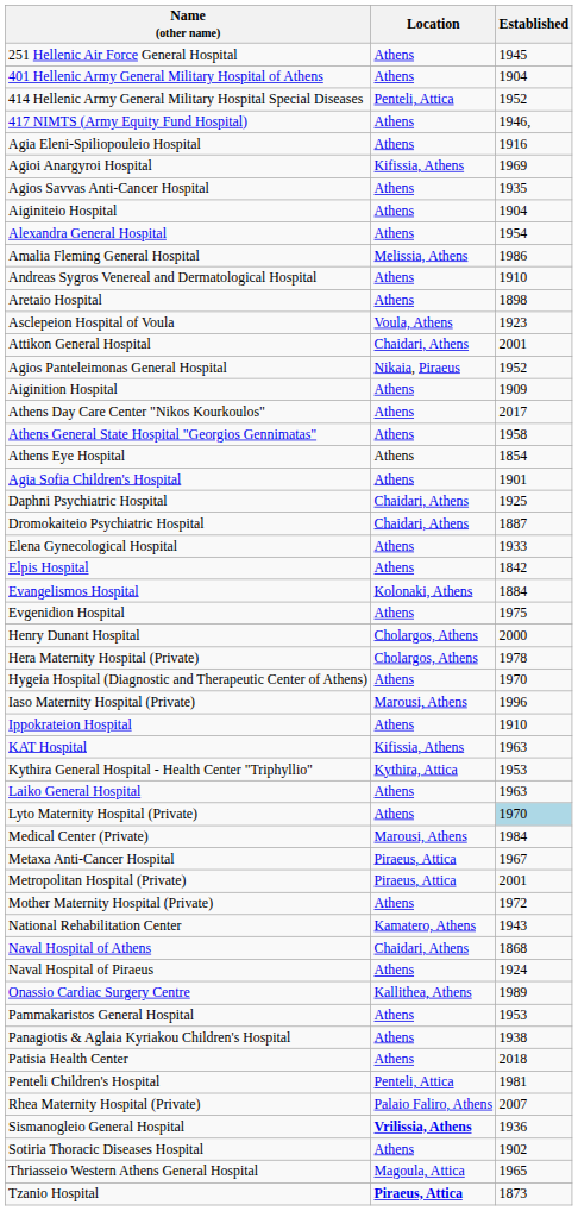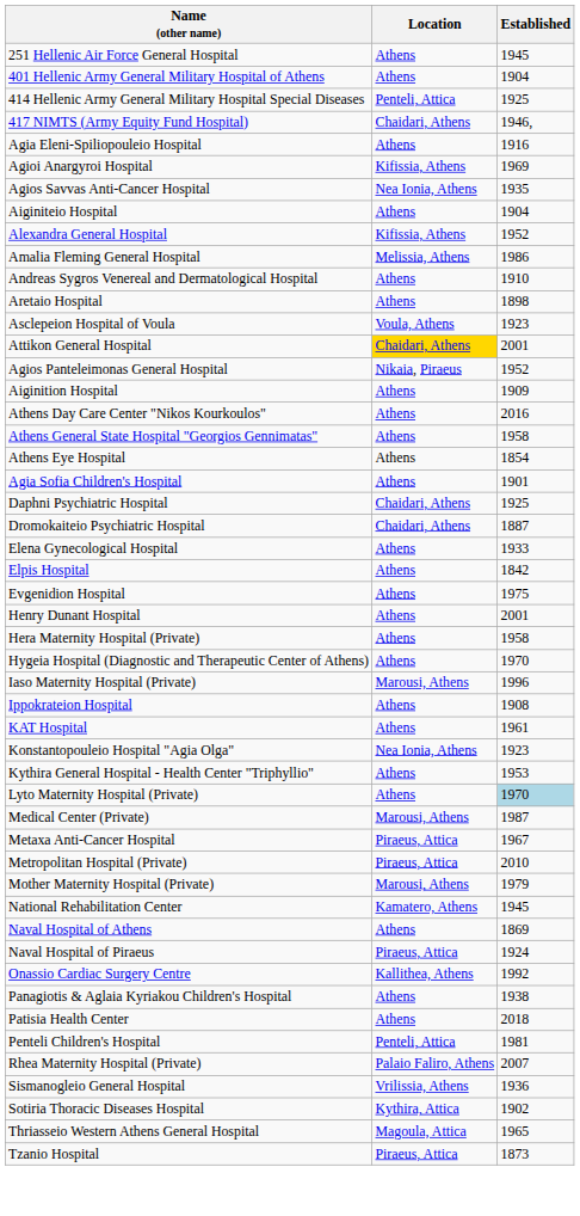 <table class="wikitable sortable stripe">
 <tr>
 <th>Name<br> <small>(other name)</small></th>
 <th>Location</th>
 <th>Established</th>
 </tr>
 <tr>
 <td>251 <a href='#'>Hellenic Air Force</a> General Hospital</td>
 <td><a href='#'>Athens</a></td>
 <td>1945</td>
 </tr>
 <tr>
 <td><a href='#'>401 Hellenic Army General Military Hospital of Athens</a></td>
 <td><a href='#'>Athens</a></td>
 <td>1904</td>
 </tr>
 <tr>
 <td>414 Hellenic Army General Military Hospital Special Diseases</td>
 <td><a href='#'>Penteli, Attica</a></td>
-<td>1952</td>
+<td>1925</td>
 </tr>
 <tr>
 <td><a href='#'>417 NIMTS (Army Equity Fund Hospital)</a></td>
-<td><a href='#'>Athens</a></td>
+<td><a href='#'>Chaidari, Athens</a></td>
 <td>1946,</td>
 </tr>
 <tr>
 <td>Agia Eleni-Spiliopouleio Hospital</td>
 <td><a href='#'>Athens</a></td>
 <td>1916</td>
 </tr>
 <tr>
 <td>Agioi Anargyroi Hospital</td>
 <td><a href='#'>Kifissia, Athens</a></td>
 <td>1969</td>
 </tr>
 <tr>
 <td>Agios Savvas Anti-Cancer Hospital</td>
-<td><a href='#'>Athens</a></td>
+<td><a href='#'>Nea Ionia, Athens</a></td>
 <td>1935</td>
 </tr>
 <tr>
 <td>Aiginiteio Hospital</td>
 <td><a href='#'>Athens</a></td>
 <td>1904</td>
 </tr>
 <tr>
 <td><a href='#'>Alexandra General Hospital</a></td>
-<td><a href='#'>Athens</a></td>
-<td>1954</td>
+<td><a href='#'>Kifissia, Athens</a></td>
+<td>1952</td>
 </tr>
 <tr>
 <td>Amalia Fleming General Hospital</td>
 <td><a href='#'>Melissia, Athens</a></td>
 <td>1986</td>
 </tr>
 <tr>
 <td>Andreas Sygros Venereal and Dermatological Hospital</td>
 <td><a href='#'>Athens</a></td>
 <td>1910</td>
 </tr>
 <tr>
 <td>Aretaio Hospital</td>
 <td><a href='#'>Athens</a></td>
 <td>1898</td>
 </tr>
 <tr>
 <td>Asclepeion Hospital of Voula</td>
 <td><a href='#'>Voula, Athens</a></td>
 <td>1923</td>
 </tr>
 <tr>
 <td>Attikon General Hospital</td>
-<td><a href='#'>Chaidari, Athens</a></td>
+<td style="background: gold;"><a href='#'>Chaidari, Athens</a></td>
 <td>2001</td>
 </tr>
 <tr>
 <td>Agios Panteleimonas General Hospital</td>
 <td><a href='#'>Nikaia</a>, <a href='#'>Piraeus</a></td>
 <td>1952</td>
 </tr>
 <tr>
 <td>Aiginition Hospital</td>
 <td><a href='#'>Athens</a></td>
 <td>1909</td>
 </tr>
 <tr>
 <td>Athens Day Care Center "Nikos Kourkoulos"</td>
 <td><a href='#'>Athens</a></td>
-<td>2017</td>
+<td>2016</td>
 </tr>
 <tr>
 <td><a href='#'>Athens General State Hospital "Georgios Gennimatas"</a></td>
 <td><a href='#'>Athens</a></td>
 <td>1958</td>
 </tr>
 <tr>
 <td>Athens Eye Hospital</td>
 <td>Athens</td>
 <td>1854</td>
 </tr>
 <tr>
 <td><a href='#'>Agia Sofia Children's Hospital</a></td>
 <td><a href='#'>Athens</a></td>
 <td>1901</td>
 </tr>
 <tr>
 <td>Daphni Psychiatric Hospital</td>
 <td><a href='#'>Chaidari, Athens</a></td>
 <td>1925</td>
 </tr>
 <tr>
 <td>Dromokaiteio Psychiatric Hospital</td>
 <td><a href='#'>Chaidari, Athens</a></td>
 <td>1887</td>
 </tr>
 <tr>
 <td>Elena Gynecological Hospital</td>
 <td><a href='#'>Athens</a></td>
 <td>1933</td>
 </tr>
 <tr>
 <td><a href='#'>Elpis Hospital</a></td>
 <td><a href='#'>Athens</a></td>
 <td>1842</td>
 </tr>
 <tr>
-<td><a href='#'>Evangelismos Hospital</a></td>
-<td><a href='#'>Kolonaki, Athens</a></td>
-<td>1884</td>
-</tr>
-<tr>
 <td>Evgenidion Hospital</td>
 <td><a href='#'>Athens</a></td>
 <td>1975</td>
 </tr>
 <tr>
 <td>Henry Dunant Hospital</td>
-<td><a href='#'>Cholargos, Athens</a></td>
-<td>2000</td>
+<td><a href='#'>Athens</a></td>
+<td>2001</td>
 </tr>
 <tr>
 <td>Hera Maternity Hospital (Private)</td>
-<td><a href='#'>Cholargos, Athens</a></td>
-<td>1978</td>
+<td><a href='#'>Athens</a></td>
+<td>1958</td>
 </tr>
 <tr>
 <td>Hygeia Hospital (Diagnostic and Therapeutic Center of Athens) </td>
 <td><a href='#'>Athens</a></td>
 <td>1970</td>
 </tr>
 <tr>
 <td>Iaso Maternity Hospital (Private)</td>
 <td><a href='#'>Marousi, Athens</a></td>
 <td>1996</td>
 </tr>
 <tr>
 <td><a href='#'>Ippokrateion Hospital</a></td>
 <td><a href='#'>Athens</a></td>
-<td>1910</td>
+<td>1908</td>
 </tr>
 <tr>
 <td><a href='#'>KAT Hospital</a></td>
-<td><a href='#'>Kifissia, Athens</a></td>
-<td>1963</td>
+<td><a href='#'>Athens</a></td>
+<td>1961</td>
+</tr>
+<tr>
+<td>Konstantopouleio Hospital "Agia Olga"</td>
+<td><a href='#'>Nea Ionia, Athens</a></td>
+<td>1923</td>
 </tr>
 <tr>
 <td>Kythira General Hospital - Health Center "Triphyllio"</td>
-<td><a href='#'>Kythira, Attica</a></td>
+<td><a href='#'>Athens</a></td>
 <td>1953</td>
-</tr>
-<tr>
-<td><a href='#'>Laiko General Hospital</a></td>
-<td><a href='#'>Athens</a></td>
-<td>1963</td>
 </tr>
 <tr>
 <td>Lyto Maternity Hospital (Private)</td>
 <td><a href='#'>Athens</a></td>
 <td style="background: lightblue;">1970</td>
 </tr>
 <tr>
 <td>Medical Center (Private)</td>
 <td><a href='#'>Marousi, Athens</a></td>
-<td>1984</td>
+<td>1987</td>
 </tr>
 <tr>
 <td>Metaxa Anti-Cancer Hospital</td>
 <td><a href='#'>Piraeus, Attica</a></td>
 <td>1967</td>
 </tr>
 <tr>
 <td>Metropolitan Hospital (Private)</td>
 <td><a href='#'>Piraeus, Attica</a></td>
-<td>2001</td>
+<td>2010</td>
 </tr>
 <tr>
 <td>Mother Maternity Hospital (Private)</td>
-<td><a href='#'>Athens</a></td>
-<td>1972</td>
+<td><a href='#'>Marousi, Athens</a></td>
+<td>1979</td>
 </tr>
 <tr>
 <td>National Rehabilitation Center</td>
 <td><a href='#'>Kamatero, Athens</a></td>
-<td>1943</td>
+<td>1945</td>
 </tr>
 <tr>
 <td><a href='#'>Naval Hospital of Athens</a></td>
-<td><a href='#'>Chaidari, Athens</a></td>
-<td>1868</td>
+<td><a href='#'>Athens</a></td>
+<td>1869</td>
 </tr>
 <tr>
 <td>Naval Hospital of Piraeus</td>
-<td><a href='#'>Athens</a></td>
+<td><a href='#'>Piraeus, Attica</a></td>
 <td>1924</td>
 </tr>
 <tr>
 <td><a href='#'>Onassio Cardiac Surgery Centre</a></td>
 <td><a href='#'>Kallithea, Athens</a></td>
-<td>1989</td>
-</tr>
-<tr>
-<td>Pammakaristos General Hospital</td>
-<td><a href='#'>Athens</a></td>
-<td>1953</td>
+<td>1992</td>
 </tr>
 <tr>
 <td>Panagiotis & Aglaia Kyriakou Children's Hospital</td>
 <td><a href='#'>Athens</a></td>
 <td>1938</td>
 </tr>
 <tr>
 <td>Patisia Health Center</td>
 <td><a href='#'>Athens</a></td>
 <td>2018</td>
 </tr>
 <tr>
 <td>Penteli Children's Hospital</td>
 <td><a href='#'>Penteli, Attica</a></td>
 <td>1981</td>
 </tr>
 <tr>
 <td>Rhea Maternity Hospital (Private)</td>
 <td><a href='#'>Palaio Faliro, Athens</a></td>
 <td>2007</td>
 </tr>
 <tr>
 <td>Sismanogleio General Hospital</td>
-<td><strong><a href='#'>Vrilissia, Athens</a></strong></td>
+<td><a href='#'>Vrilissia, Athens</a></td>
 <td>1936</td>
 </tr>
 <tr>
 <td>Sotiria Thoracic Diseases Hospital</td>
-<td><a href='#'>Athens</a></td>
+<td><a href='#'>Kythira, Attica</a></td>
 <td>1902</td>
 </tr>
 <tr>
 <td>Thriasseio Western Athens General Hospital</td>
 <td><a href='#'>Magoula, Attica</a></td>
 <td>1965</td>
 </tr>
 <tr>
 <td>Tzanio Hospital</td>
-<td><strong><a href='#'>Piraeus, Attica</a></strong></td>
+<td><a href='#'>Piraeus, Attica</a></td>
 <td>1873</td>
 </tr>
 </table>
